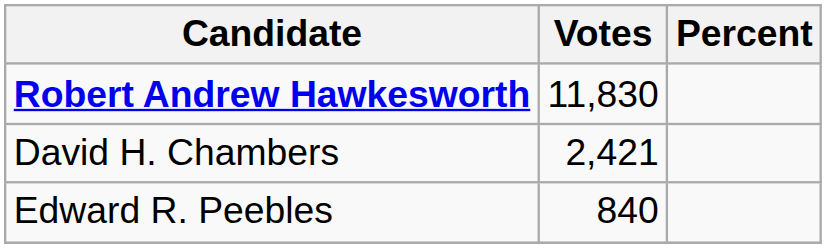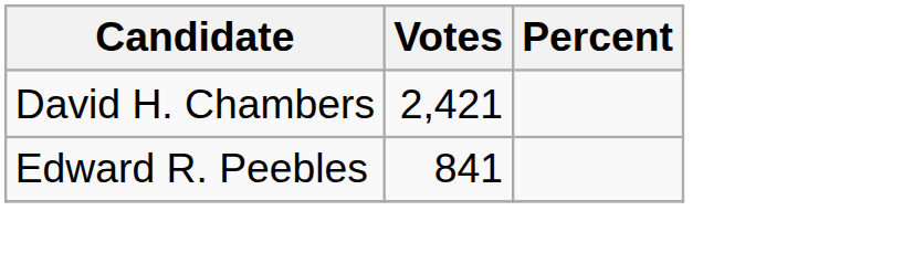 <table class="wikitable">
 <tr>
 <th>Candidate</th>
 <th>Votes</th>
 <th>Percent</th>
-</tr>
-<tr>
-<td style="font-weight:bold;"><a href='#'>Robert Andrew Hawkesworth</a></td>
-<td style="text-align:right;">11,830</td>
-<td style="text-align:right;"></td>
 </tr>
 <tr>
 <td>David H. Chambers</td>
 <td style="text-align:right;">2,421</td>
 <td style="text-align:right;"></td>
 </tr>
 <tr>
 <td>Edward R. Peebles</td>
-<td style="text-align:right;">840</td>
+<td style="text-align:right;">841</td>
 <td style="text-align:right;"></td>
 </tr>
 <tr>
 </tr>
 </table>
